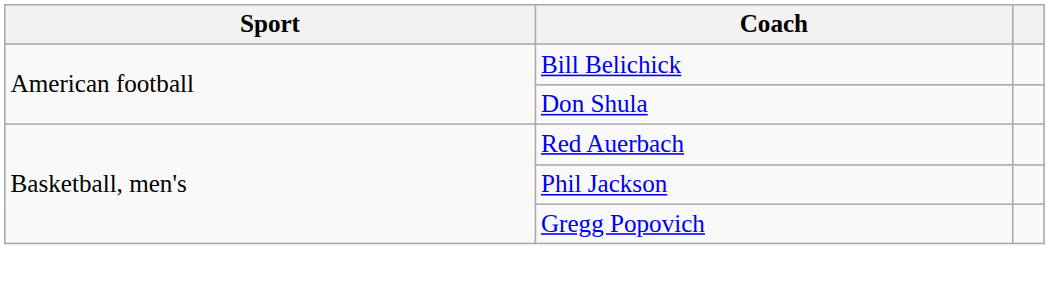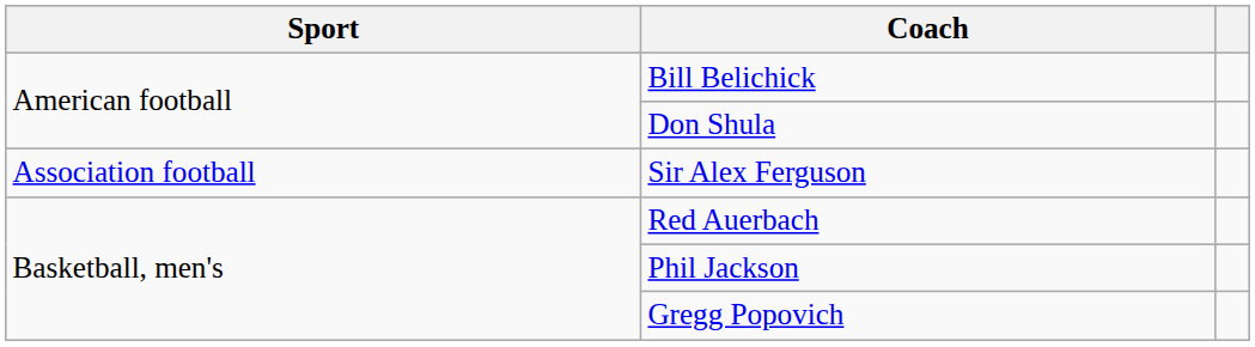 <table class="wikitable mw-uncollapsed" style="width:75%;">
 <tr>
 <th>Sport</th>
 <th>Coach</th>
 <th></th>
 </tr>
 <tr>
 <td rowspan="2">American football</td>
 <td><a href='#'>Bill Belichick</a></td>
 <td></td>
 </tr>
 <tr>
 <td><a href='#'>Don Shula</a></td>
 <td></td>
 </tr>
 <tr>
+<td><a href='#'>Association football</a></td>
+<td><a href='#'>Sir Alex Ferguson</a></td>
+<td></td>
+</tr>
+<tr>
 <td rowspan="3">Basketball, men's</td>
 <td><a href='#'>Red Auerbach</a></td>
 <td></td>
 </tr>
 <tr>
 <td><a href='#'>Phil Jackson</a></td>
 <td></td>
 </tr>
 <tr>
 <td><a href='#'>Gregg Popovich</a></td>
 <td></td>
 </tr>
 </table>
